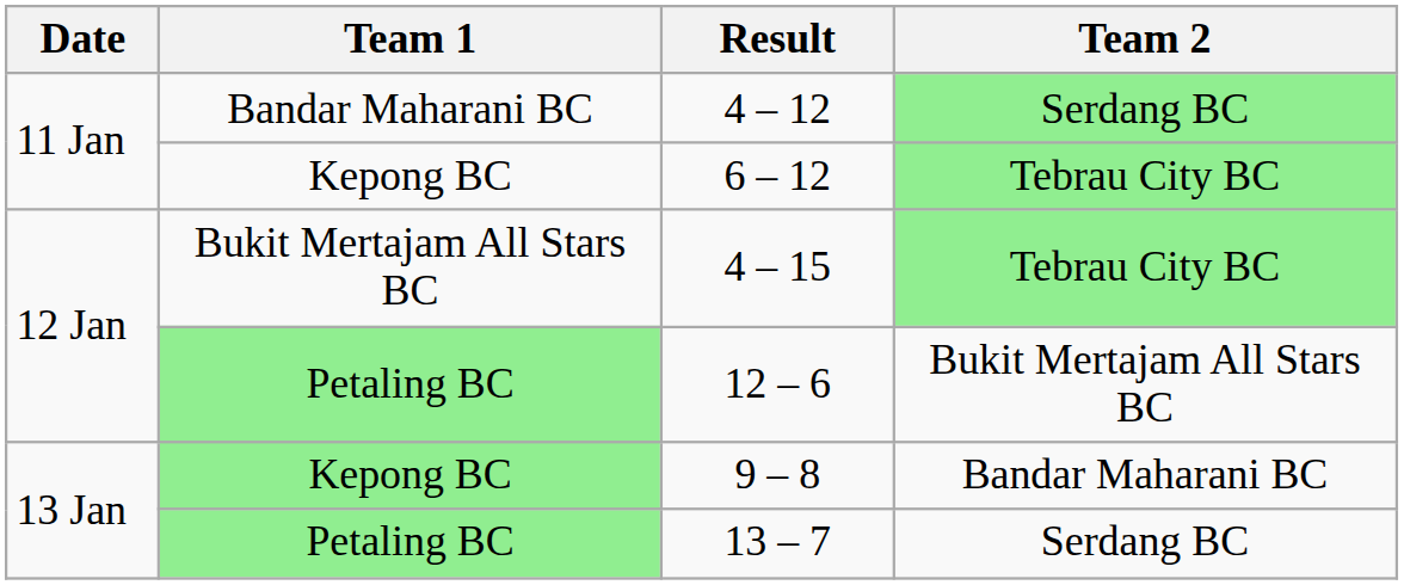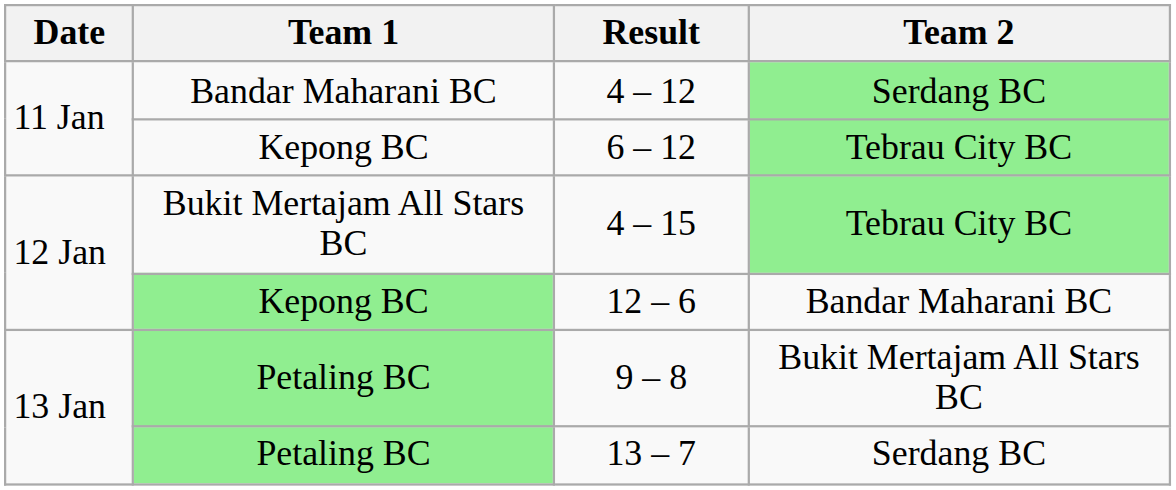 <table class="wikitable">
 <tr>
 <th width=50>Date</th>
 <th width=180>Team 1</th>
 <th width=80 style="text-align:center;">Result</th>
 <th width=180>Team 2</th>
 </tr>
 <tr>
 <td rowspan=2>11 Jan</td>
 <td style="text-align:center;">Bandar Maharani BC</td>
 <td style="text-align:center;">4 – 12</td>
 <td style="text-align:center;background:lightgreen;">Serdang BC</td>
 </tr>
 <tr>
 <td style="text-align:center;">Kepong BC</td>
 <td style="text-align:center;">6 – 12</td>
 <td style="text-align:center;background:lightgreen;">Tebrau City BC</td>
 </tr>
 <tr>
 <td rowspan=2>12 Jan</td>
 <td style="text-align:center;">Bukit Mertajam All Stars BC</td>
 <td style="text-align:center;">4 – 15</td>
 <td style="text-align:center;background:lightgreen;">Tebrau City BC</td>
 </tr>
 <tr>
-<td style="text-align:center;background:lightgreen;">Petaling BC</td>
+<td style="text-align:center;background:lightgreen;">Kepong BC</td>
 <td style="text-align:center;">12 – 6</td>
-<td style="text-align:center;">Bukit Mertajam All Stars BC</td>
+<td style="text-align:center;">Bandar Maharani BC</td>
 </tr>
 <tr>
 <td rowspan=2>13 Jan</td>
-<td style="text-align:center;background:lightgreen;">Kepong BC</td>
+<td style="text-align:center;background:lightgreen;">Petaling BC</td>
 <td style="text-align:center;">9 – 8</td>
-<td style="text-align:center;">Bandar Maharani BC</td>
+<td style="text-align:center;">Bukit Mertajam All Stars BC</td>
 </tr>
 <tr>
 <td style="text-align:center;background:lightgreen;">Petaling BC</td>
 <td style="text-align:center;">13 – 7</td>
 <td style="text-align:center;">Serdang BC</td>
 </tr>
 </table>
